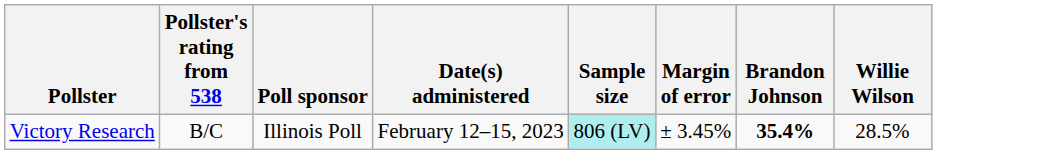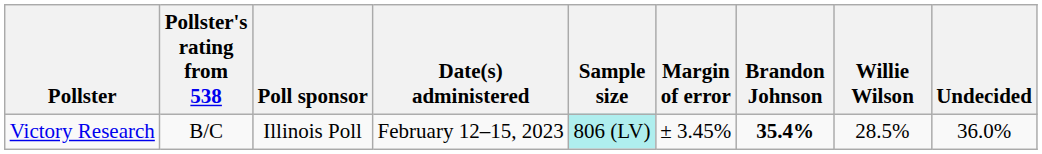 <table class="wikitable" style="font-size:90%;text-align:center;">
 <tr valign=bottom>
 <th>Pollster</th>
 <th>Pollster's<br>rating<br>from<br><a href='#'>538</a></th>
 <th>Poll sponsor</th>
 <th>Date(s)<br>administered</th>
 <th>Sample<br>size</th>
 <th>Margin<br>of error</th>
 <th style="width:60px;">Brandon<br>Johnson</th>
 <th style="width:60px;">Willie<br>Wilson</th>
+<th>Undecided</th>
 </tr>
 <tr>
 <td style="text-align:left;"><a href='#'>Victory Research</a></td>
 <td>B/C</td>
 <td>Illinois Poll</td>
 <td>February 12–15, 2023</td>
 <td style="background: paleturquoise;">806 (LV)</td>
 <td>± 3.45%</td>
 <td><strong>35.4%</strong></td>
 <td>28.5%</td>
+<td>36.0%</td>
 </tr>
 </table>
